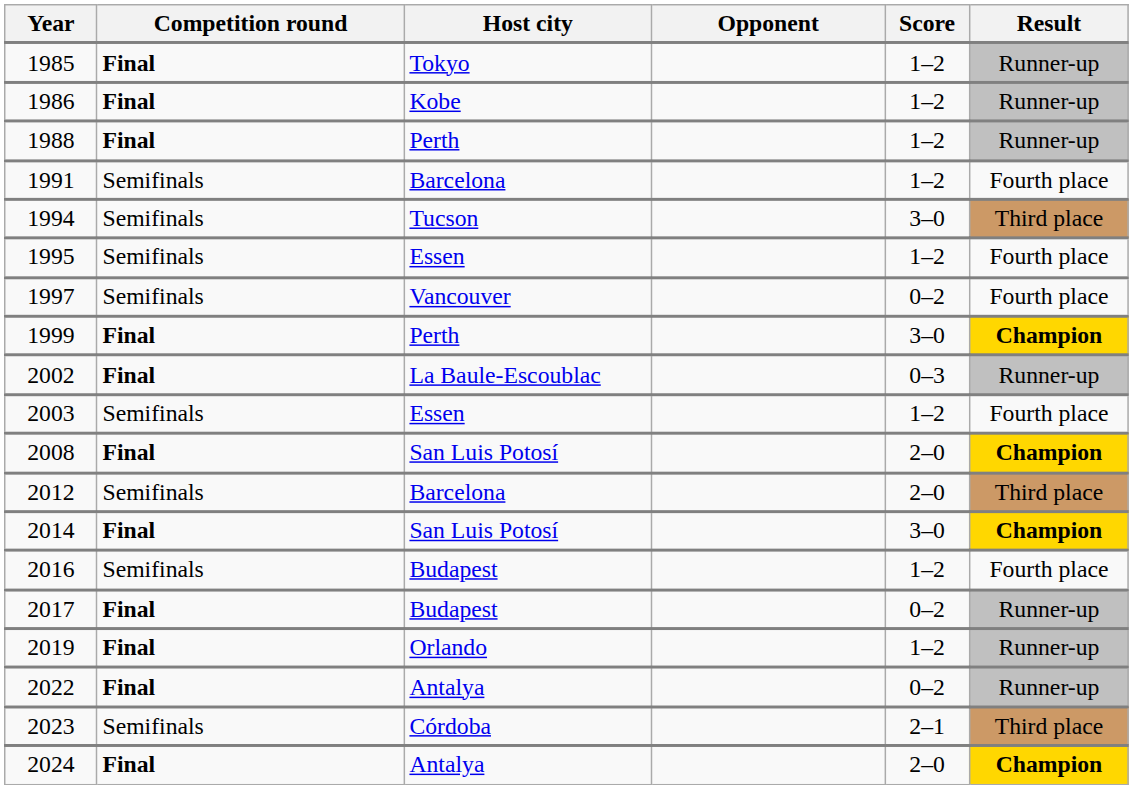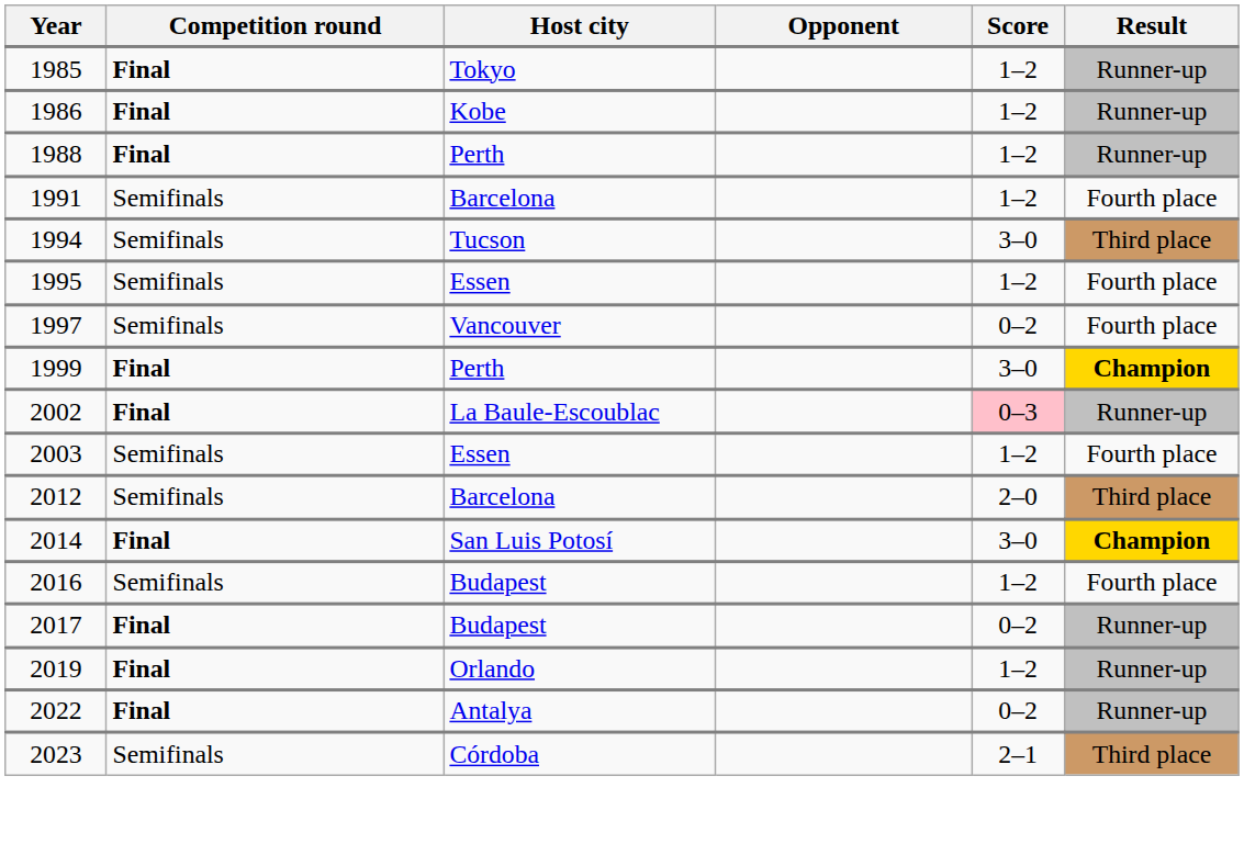 <table class="wikitable">
 <tr>
 <th width="55">Year</th>
 <th width="200">Competition round</th>
 <th width="160">Host city</th>
 <th width="150">Opponent</th>
 <th width="50">Score</th>
 <th width="100">Result</th>
 </tr>
 <tr style="border-top:2px solid gray;">
 <td align="center">1985</td>
 <td><strong>Final</strong></td>
 <td> <a href='#'>Tokyo</a></td>
 <td></td>
 <td align="center">1–2</td>
 <td align="center" bgcolor="silver">Runner-up</td>
 </tr>
 <tr style="border-top:2px solid gray;">
 <td align="center">1986</td>
 <td><strong>Final</strong></td>
 <td> <a href='#'>Kobe</a></td>
 <td></td>
 <td align="center">1–2</td>
 <td align="center" bgcolor="silver">Runner-up</td>
 </tr>
 <tr style="border-top:2px solid gray;">
 <td align="center">1988</td>
 <td><strong>Final</strong></td>
 <td> <a href='#'>Perth</a></td>
 <td></td>
 <td align="center">1–2</td>
 <td align="center" bgcolor="silver">Runner-up</td>
 </tr>
 <tr style="border-top:2px solid gray;">
 <td align="center">1991</td>
 <td>Semifinals</td>
 <td> <a href='#'>Barcelona</a></td>
 <td></td>
 <td align="center">1–2</td>
 <td align="center">Fourth place</td>
 </tr>
 <tr style="border-top:2px solid gray;">
 <td align="center">1994</td>
 <td>Semifinals</td>
 <td> <a href='#'>Tucson</a></td>
 <td></td>
 <td align="center">3–0</td>
 <td align="center" bgcolor="#CC9966">Third place</td>
 </tr>
 <tr style="border-top:2px solid gray;">
 <td align="center">1995</td>
 <td>Semifinals</td>
 <td> <a href='#'>Essen</a></td>
 <td></td>
 <td align="center">1–2</td>
 <td align="center">Fourth place</td>
 </tr>
 <tr style="border-top:2px solid gray;">
 <td align="center">1997</td>
 <td>Semifinals</td>
 <td> <a href='#'>Vancouver</a></td>
 <td></td>
 <td align="center">0–2</td>
 <td align="center">Fourth place</td>
 </tr>
 <tr style="border-top:2px solid gray;">
 <td align="center">1999</td>
 <td><strong>Final</strong></td>
 <td> <a href='#'>Perth</a></td>
 <td></td>
 <td align="center">3–0</td>
 <td align="center" bgcolor="gold"><strong>Champion</strong></td>
 </tr>
 <tr style="border-top:2px solid gray;">
 <td align="center">2002</td>
 <td><strong>Final</strong></td>
 <td> <a href='#'>La Baule-Escoublac</a></td>
 <td></td>
-<td align="center">0–3</td>
+<td align="center" style="background: pink;">0–3</td>
 <td align="center" bgcolor="silver">Runner-up</td>
 </tr>
 <tr style="border-top:2px solid gray;">
 <td align="center">2003</td>
 <td>Semifinals</td>
 <td> <a href='#'>Essen</a></td>
 <td></td>
 <td align="center">1–2</td>
 <td align="center">Fourth place</td>
-</tr>
-<tr style="border-top:2px solid gray;">
-<td align="center">2008</td>
-<td><strong>Final</strong></td>
-<td> <a href='#'>San Luis Potosí</a></td>
-<td></td>
-<td align="center">2–0</td>
-<td align="center" bgcolor="gold"><strong>Champion</strong></td>
 </tr>
 <tr style="border-top:2px solid gray;">
 <td align="center">2012</td>
 <td>Semifinals</td>
 <td> <a href='#'>Barcelona</a></td>
 <td></td>
 <td align="center">2–0</td>
 <td align="center" bgcolor="#CC9966">Third place</td>
 </tr>
 <tr style="border-top:2px solid gray;">
 <td align="center">2014</td>
 <td><strong>Final</strong></td>
 <td> <a href='#'>San Luis Potosí</a></td>
 <td></td>
 <td align="center">3–0</td>
 <td align="center" bgcolor="gold"><strong>Champion</strong></td>
 </tr>
 <tr style="border-top:2px solid gray;">
 <td align="center">2016</td>
 <td>Semifinals</td>
 <td> <a href='#'>Budapest</a></td>
 <td></td>
 <td align="center">1–2</td>
 <td align="center">Fourth place</td>
 </tr>
 <tr style="border-top:2px solid gray;">
 <td align="center">2017</td>
 <td><strong>Final</strong></td>
 <td> <a href='#'>Budapest</a></td>
 <td></td>
 <td align="center">0–2</td>
 <td align="center" bgcolor="silver">Runner-up</td>
 </tr>
 <tr style="border-top:2px solid gray;">
 <td align="center">2019</td>
 <td><strong>Final</strong></td>
 <td> <a href='#'>Orlando</a></td>
 <td></td>
 <td align="center">1–2</td>
 <td align="center" bgcolor="silver">Runner-up</td>
 </tr>
 <tr style="border-top:2px solid gray;">
 <td align="center">2022</td>
 <td><strong>Final</strong></td>
 <td> <a href='#'>Antalya</a></td>
 <td></td>
 <td align="center">0–2</td>
 <td align="center" bgcolor="silver">Runner-up</td>
 </tr>
 <tr style="border-top:2px solid gray;">
 <td align="center">2023</td>
 <td>Semifinals</td>
 <td> <a href='#'>Córdoba</a></td>
 <td></td>
 <td align="center">2–1</td>
 <td align="center" bgcolor="#CC9966">Third place</td>
 </tr>
-<tr style="border-top:2px solid gray;">
-<td align="center">2024</td>
-<td><strong>Final</strong></td>
-<td> <a href='#'>Antalya</a></td>
-<td></td>
-<td align="center">2–0</td>
-<td align="center" bgcolor="gold"><strong>Champion</strong></td>
-</tr>
 </table>
